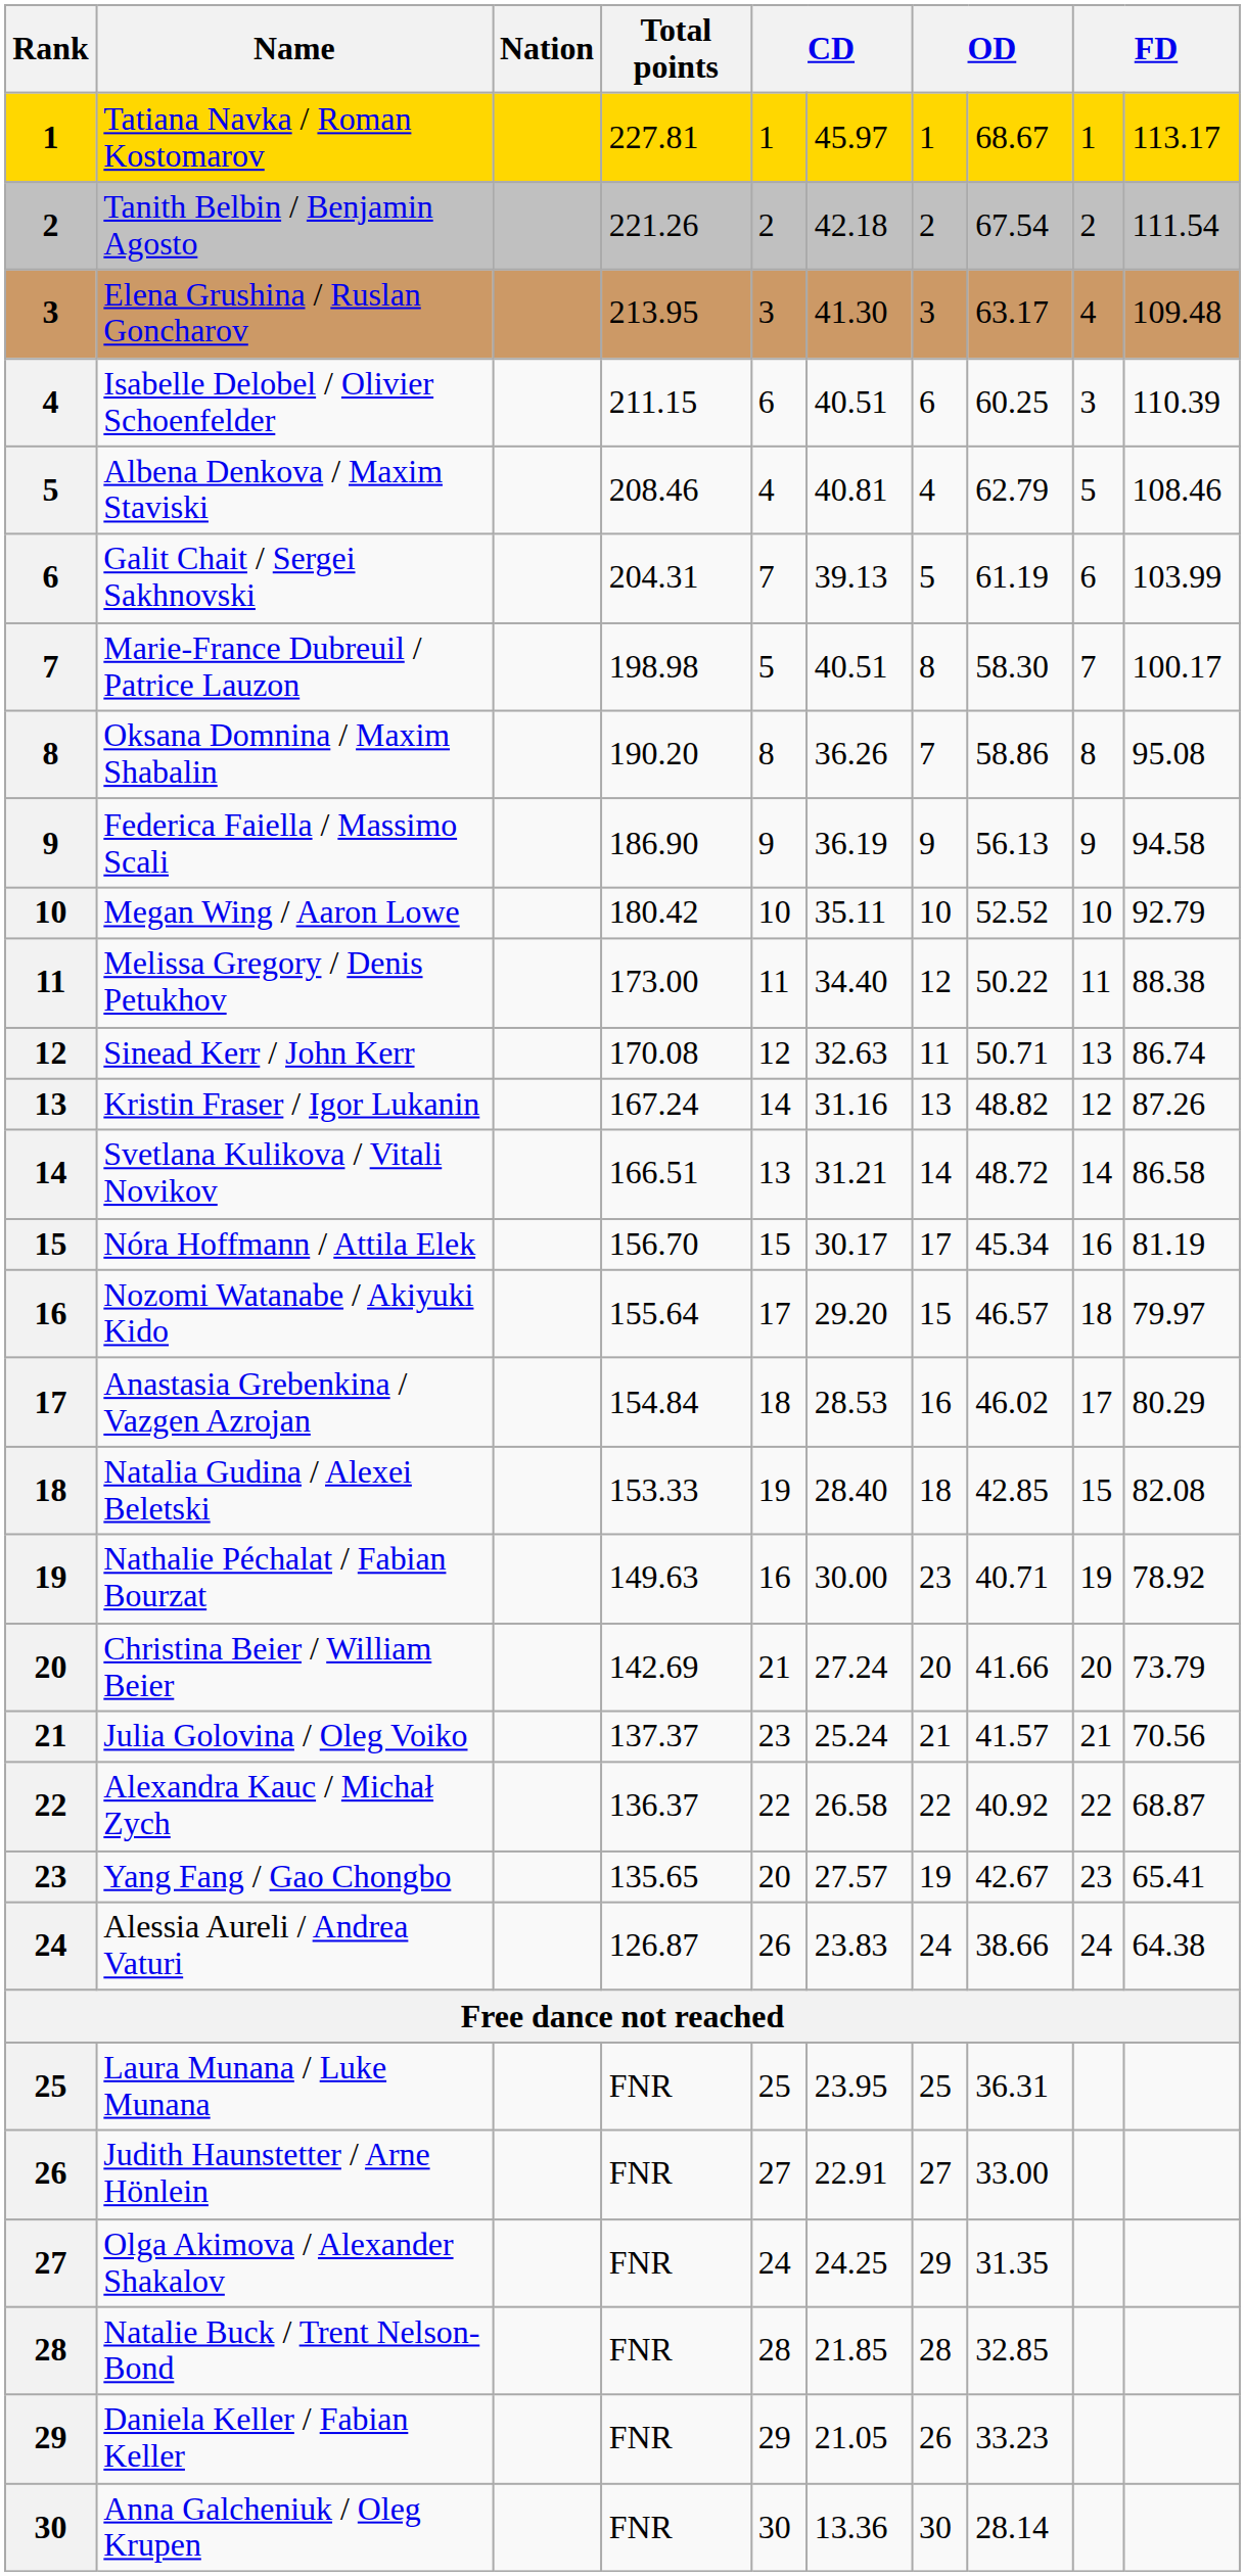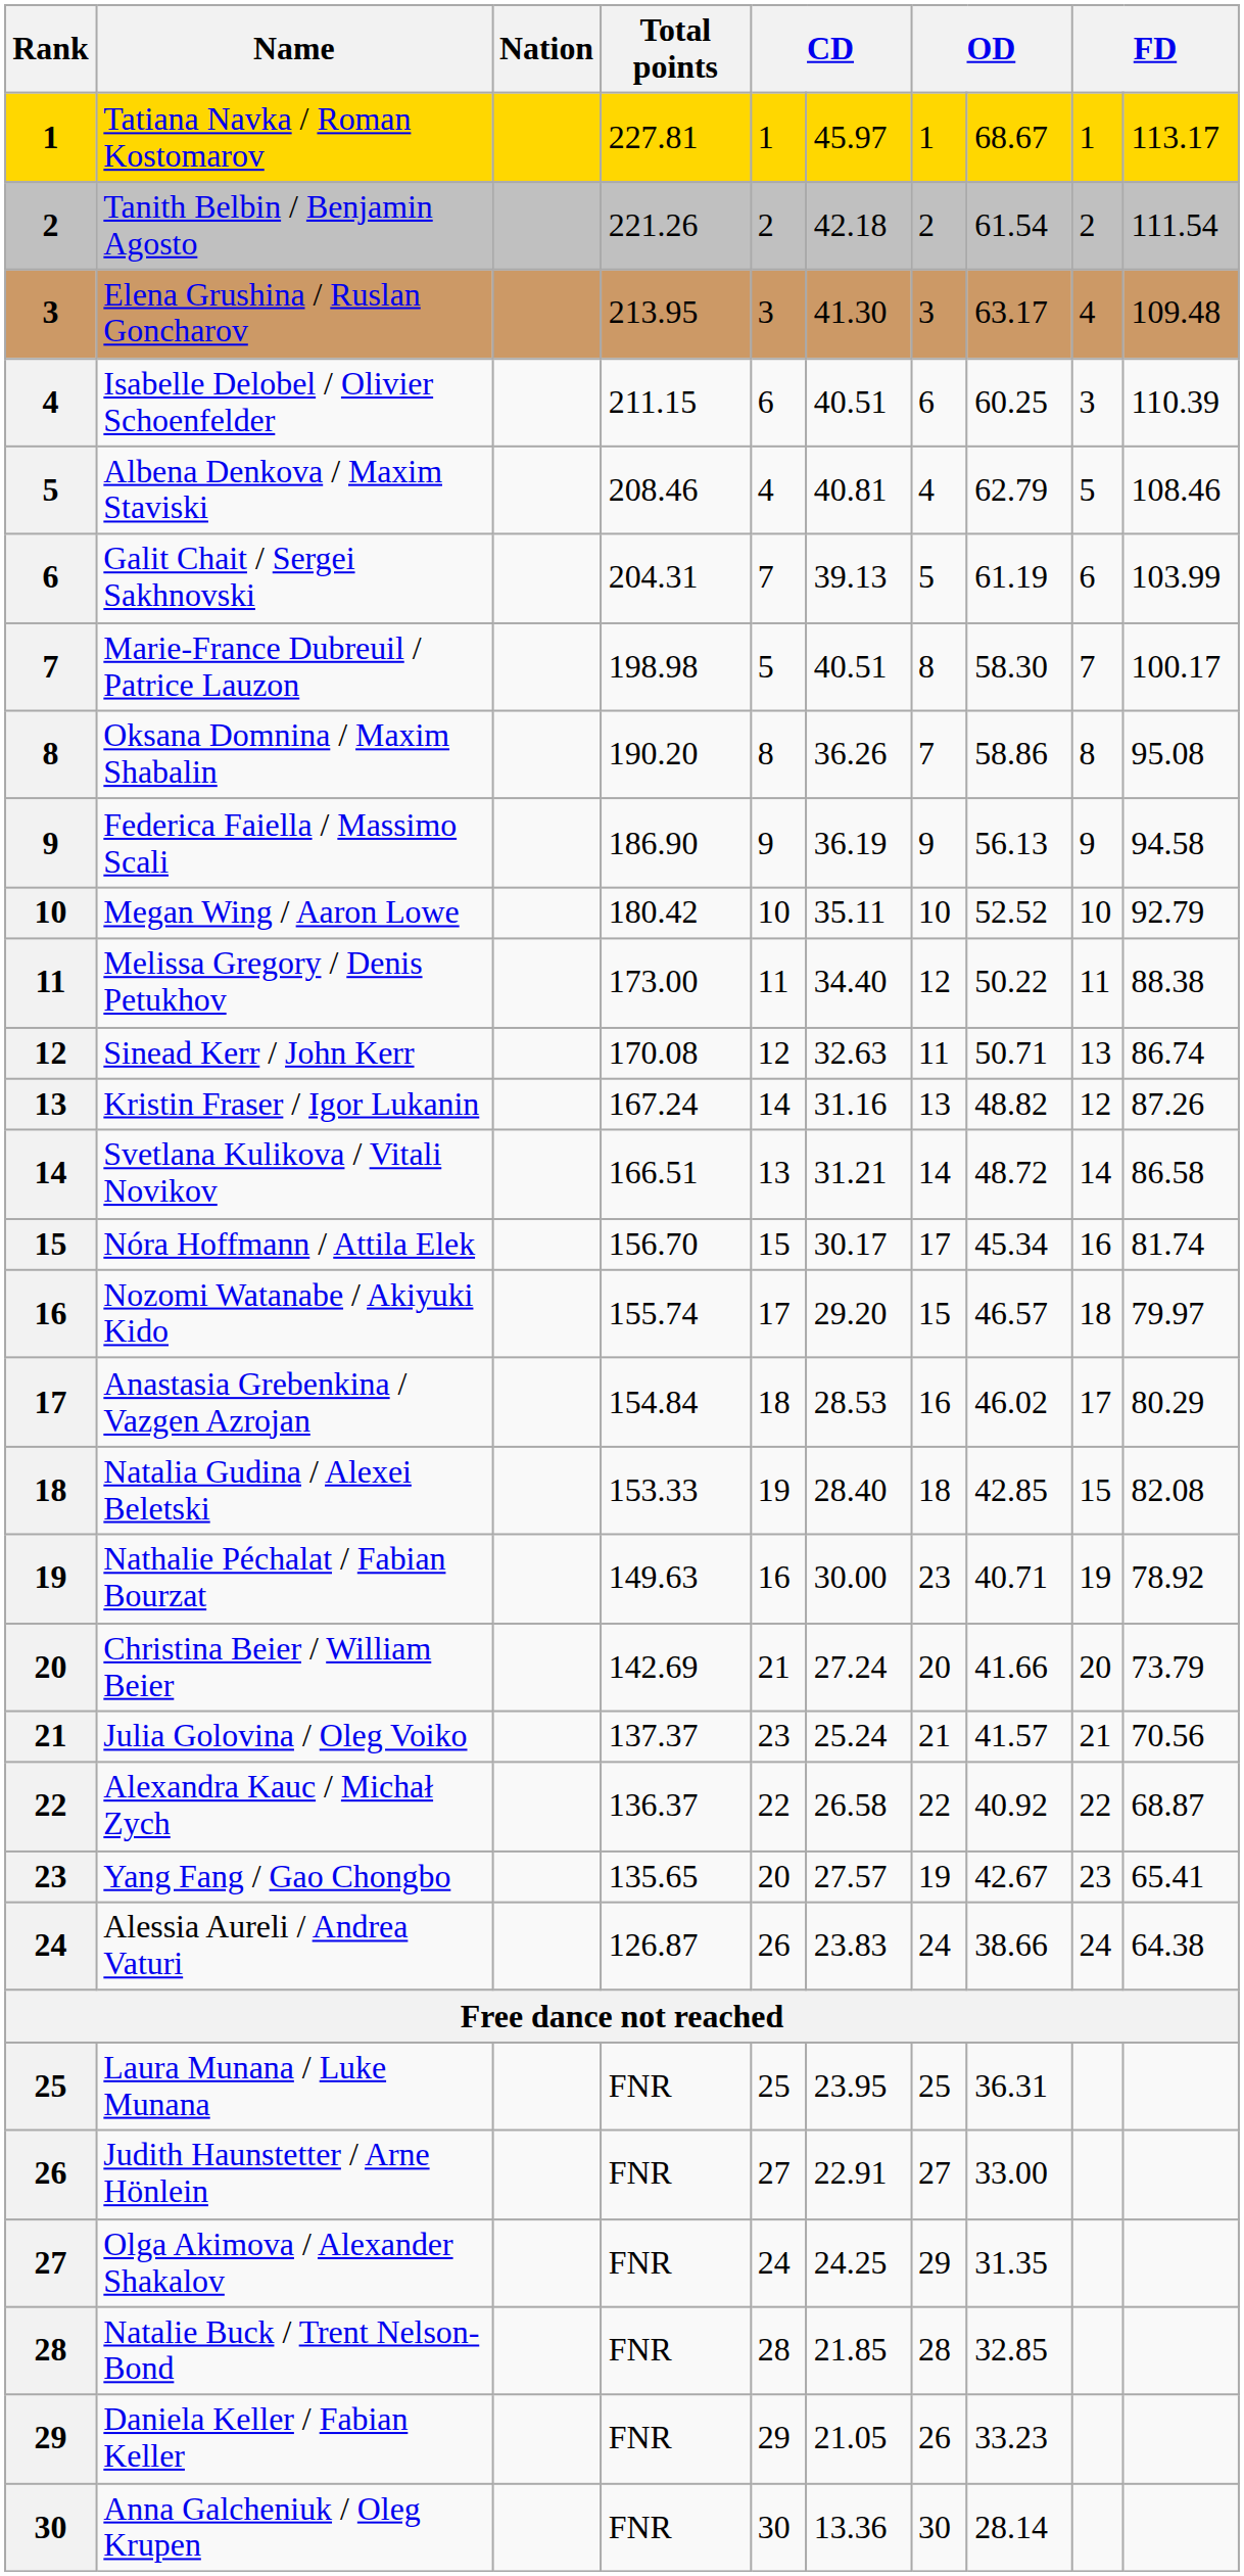 <table class="wikitable">
 <tr>
 <th>Rank</th>
 <th>Name</th>
 <th>Nation</th>
 <th>Total points</th>
 <th colspan="2" width="80px"><a href='#'>CD</a></th>
 <th colspan="2" width="80px"><a href='#'>OD</a></th>
 <th colspan="2" width="80px"><a href='#'>FD</a></th>
 </tr>
 <tr bgcolor=gold>
 <td align=center><strong>1</strong></td>
 <td><a href='#'>Tatiana Navka</a> / <a href='#'>Roman Kostomarov</a></td>
 <td></td>
 <td>227.81</td>
 <td>1</td>
 <td>45.97</td>
 <td>1</td>
 <td>68.67</td>
 <td>1</td>
 <td>113.17</td>
 </tr>
 <tr bgcolor=silver>
 <td align=center><strong>2</strong></td>
 <td><a href='#'>Tanith Belbin</a> / <a href='#'>Benjamin Agosto</a></td>
 <td></td>
 <td>221.26</td>
 <td>2</td>
 <td>42.18</td>
 <td>2</td>
-<td>67.54</td>
+<td>61.54</td>
 <td>2</td>
 <td>111.54</td>
 </tr>
 <tr bgcolor=cc9966>
 <td align=center><strong>3</strong></td>
 <td><a href='#'>Elena Grushina</a> / <a href='#'>Ruslan Goncharov</a></td>
 <td></td>
 <td>213.95</td>
 <td>3</td>
 <td>41.30</td>
 <td>3</td>
 <td>63.17</td>
 <td>4</td>
 <td>109.48</td>
 </tr>
 <tr>
 <th>4</th>
 <td><a href='#'>Isabelle Delobel</a> / <a href='#'>Olivier Schoenfelder</a></td>
 <td></td>
 <td>211.15</td>
 <td>6</td>
 <td>40.51</td>
 <td>6</td>
 <td>60.25</td>
 <td>3</td>
 <td>110.39</td>
 </tr>
 <tr>
 <th>5</th>
 <td><a href='#'>Albena Denkova</a> / <a href='#'>Maxim Staviski</a></td>
 <td></td>
 <td>208.46</td>
 <td>4</td>
 <td>40.81</td>
 <td>4</td>
 <td>62.79</td>
 <td>5</td>
 <td>108.46</td>
 </tr>
 <tr>
 <th>6</th>
 <td><a href='#'>Galit Chait</a> / <a href='#'>Sergei Sakhnovski</a></td>
 <td></td>
 <td>204.31</td>
 <td>7</td>
 <td>39.13</td>
 <td>5</td>
 <td>61.19</td>
 <td>6</td>
 <td>103.99</td>
 </tr>
 <tr>
 <th>7</th>
 <td><a href='#'>Marie-France Dubreuil</a> / <a href='#'>Patrice Lauzon</a></td>
 <td></td>
 <td>198.98</td>
 <td>5</td>
 <td>40.51</td>
 <td>8</td>
 <td>58.30</td>
 <td>7</td>
 <td>100.17</td>
 </tr>
 <tr>
 <th>8</th>
 <td><a href='#'>Oksana Domnina</a> / <a href='#'>Maxim Shabalin</a></td>
 <td></td>
 <td>190.20</td>
 <td>8</td>
 <td>36.26</td>
 <td>7</td>
 <td>58.86</td>
 <td>8</td>
 <td>95.08</td>
 </tr>
 <tr>
 <th>9</th>
 <td><a href='#'>Federica Faiella</a> / <a href='#'>Massimo Scali</a></td>
 <td></td>
 <td>186.90</td>
 <td>9</td>
 <td>36.19</td>
 <td>9</td>
 <td>56.13</td>
 <td>9</td>
 <td>94.58</td>
 </tr>
 <tr>
 <th>10</th>
 <td><a href='#'>Megan Wing</a> / <a href='#'>Aaron Lowe</a></td>
 <td></td>
 <td>180.42</td>
 <td>10</td>
 <td>35.11</td>
 <td>10</td>
 <td>52.52</td>
 <td>10</td>
 <td>92.79</td>
 </tr>
 <tr>
 <th>11</th>
 <td><a href='#'>Melissa Gregory</a> / <a href='#'>Denis Petukhov</a></td>
 <td></td>
 <td>173.00</td>
 <td>11</td>
 <td>34.40</td>
 <td>12</td>
 <td>50.22</td>
 <td>11</td>
 <td>88.38</td>
 </tr>
 <tr>
 <th>12</th>
 <td><a href='#'>Sinead Kerr</a> / <a href='#'>John Kerr</a></td>
 <td></td>
 <td>170.08</td>
 <td>12</td>
 <td>32.63</td>
 <td>11</td>
 <td>50.71</td>
 <td>13</td>
 <td>86.74</td>
 </tr>
 <tr>
 <th>13</th>
 <td><a href='#'>Kristin Fraser</a> / <a href='#'>Igor Lukanin</a></td>
 <td></td>
 <td>167.24</td>
 <td>14</td>
 <td>31.16</td>
 <td>13</td>
 <td>48.82</td>
 <td>12</td>
 <td>87.26</td>
 </tr>
 <tr>
 <th>14</th>
 <td><a href='#'>Svetlana Kulikova</a> / <a href='#'>Vitali Novikov</a></td>
 <td></td>
 <td>166.51</td>
 <td>13</td>
 <td>31.21</td>
 <td>14</td>
 <td>48.72</td>
 <td>14</td>
 <td>86.58</td>
 </tr>
 <tr>
 <th>15</th>
 <td><a href='#'>Nóra Hoffmann</a> / <a href='#'>Attila Elek</a></td>
 <td></td>
 <td>156.70</td>
 <td>15</td>
 <td>30.17</td>
 <td>17</td>
 <td>45.34</td>
 <td>16</td>
-<td>81.19</td>
+<td>81.74</td>
 </tr>
 <tr>
 <th>16</th>
 <td><a href='#'>Nozomi Watanabe</a> / <a href='#'>Akiyuki Kido</a></td>
 <td></td>
-<td>155.64</td>
+<td>155.74</td>
 <td>17</td>
 <td>29.20</td>
 <td>15</td>
 <td>46.57</td>
 <td>18</td>
 <td>79.97</td>
 </tr>
 <tr>
 <th>17</th>
 <td><a href='#'>Anastasia Grebenkina</a> / <a href='#'>Vazgen Azrojan</a></td>
 <td></td>
 <td>154.84</td>
 <td>18</td>
 <td>28.53</td>
 <td>16</td>
 <td>46.02</td>
 <td>17</td>
 <td>80.29</td>
 </tr>
 <tr>
 <th>18</th>
 <td><a href='#'>Natalia Gudina</a> / <a href='#'>Alexei Beletski</a></td>
 <td></td>
 <td>153.33</td>
 <td>19</td>
 <td>28.40</td>
 <td>18</td>
 <td>42.85</td>
 <td>15</td>
 <td>82.08</td>
 </tr>
 <tr>
 <th>19</th>
 <td><a href='#'>Nathalie Péchalat</a> / <a href='#'>Fabian Bourzat</a></td>
 <td></td>
 <td>149.63</td>
 <td>16</td>
 <td>30.00</td>
 <td>23</td>
 <td>40.71</td>
 <td>19</td>
 <td>78.92</td>
 </tr>
 <tr>
 <th>20</th>
 <td><a href='#'>Christina Beier</a> / <a href='#'>William Beier</a></td>
 <td></td>
 <td>142.69</td>
 <td>21</td>
 <td>27.24</td>
 <td>20</td>
 <td>41.66</td>
 <td>20</td>
 <td>73.79</td>
 </tr>
 <tr>
 <th>21</th>
 <td><a href='#'>Julia Golovina</a> / <a href='#'>Oleg Voiko</a></td>
 <td></td>
 <td>137.37</td>
 <td>23</td>
 <td>25.24</td>
 <td>21</td>
 <td>41.57</td>
 <td>21</td>
 <td>70.56</td>
 </tr>
 <tr>
 <th>22</th>
 <td><a href='#'>Alexandra Kauc</a> / <a href='#'>Michał Zych</a></td>
 <td></td>
 <td>136.37</td>
 <td>22</td>
 <td>26.58</td>
 <td>22</td>
 <td>40.92</td>
 <td>22</td>
 <td>68.87</td>
 </tr>
 <tr>
 <th>23</th>
 <td><a href='#'>Yang Fang</a> / <a href='#'>Gao Chongbo</a></td>
 <td></td>
 <td>135.65</td>
 <td>20</td>
 <td>27.57</td>
 <td>19</td>
 <td>42.67</td>
 <td>23</td>
 <td>65.41</td>
 </tr>
 <tr>
 <th>24</th>
 <td>Alessia Aureli / <a href='#'>Andrea Vaturi</a></td>
 <td></td>
 <td>126.87</td>
 <td>26</td>
 <td>23.83</td>
 <td>24</td>
 <td>38.66</td>
 <td>24</td>
 <td>64.38</td>
 </tr>
 <tr>
 <th colspan=10>Free dance not reached</th>
 </tr>
 <tr>
 <th>25</th>
 <td><a href='#'>Laura Munana</a> / <a href='#'>Luke Munana</a></td>
 <td></td>
 <td>FNR</td>
 <td>25</td>
 <td>23.95</td>
 <td>25</td>
 <td>36.31</td>
 <td></td>
 <td></td>
 </tr>
 <tr>
 <th>26</th>
 <td><a href='#'>Judith Haunstetter</a> / <a href='#'>Arne Hönlein</a></td>
 <td></td>
 <td>FNR</td>
 <td>27</td>
 <td>22.91</td>
 <td>27</td>
 <td>33.00</td>
 <td></td>
 <td></td>
 </tr>
 <tr>
 <th>27</th>
 <td><a href='#'>Olga Akimova</a> / <a href='#'>Alexander Shakalov</a></td>
 <td></td>
 <td>FNR</td>
 <td>24</td>
 <td>24.25</td>
 <td>29</td>
 <td>31.35</td>
 <td></td>
 <td></td>
 </tr>
 <tr>
 <th>28</th>
 <td><a href='#'>Natalie Buck</a> / <a href='#'>Trent Nelson-Bond</a></td>
 <td></td>
 <td>FNR</td>
 <td>28</td>
 <td>21.85</td>
 <td>28</td>
 <td>32.85</td>
 <td></td>
 <td></td>
 </tr>
 <tr>
 <th>29</th>
 <td><a href='#'>Daniela Keller</a> / <a href='#'>Fabian Keller</a></td>
 <td></td>
 <td>FNR</td>
 <td>29</td>
 <td>21.05</td>
 <td>26</td>
 <td>33.23</td>
 <td></td>
 <td></td>
 </tr>
 <tr>
 <th>30</th>
 <td><a href='#'>Anna Galcheniuk</a> / <a href='#'>Oleg Krupen</a></td>
 <td></td>
 <td>FNR</td>
 <td>30</td>
 <td>13.36</td>
 <td>30</td>
 <td>28.14</td>
 <td></td>
 <td></td>
 </tr>
 </table>
